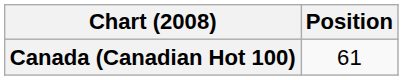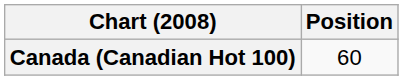 <table class="wikitable plainrowheaders" style="text-align:center;">
 <tr>
 <th>Chart (2008)</th>
 <th>Position</th>
 </tr>
 <tr>
 <th scope="row">Canada (Canadian Hot 100)</th>
-<td>61</td>
+<td>60</td>
 </tr>
 </table>
